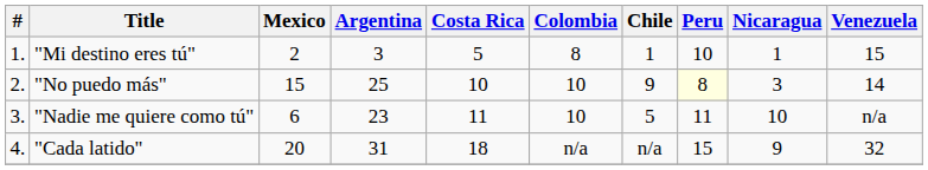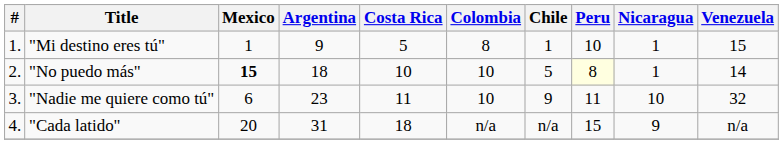 <table class="wikitable">
 <tr>
 <th>#</th>
 <th>Title</th>
 <th>Mexico</th>
 <th><a href='#'>Argentina</a></th>
 <th><a href='#'>Costa Rica</a></th>
 <th><a href='#'>Colombia</a></th>
 <th>Chile</th>
 <th><a href='#'>Peru</a></th>
 <th><a href='#'>Nicaragua</a></th>
 <th><a href='#'>Venezuela</a></th>
 </tr>
 <tr>
 <td>1.</td>
 <td>"Mi destino eres tú"</td>
-<td align="center">2</td>
-<td align="center">3</td>
+<td align="center">1</td>
+<td align="center">9</td>
 <td align="center">5</td>
 <td align="center">8</td>
 <td align="center">1</td>
 <td align="center">10</td>
 <td align="center">1</td>
 <td align="center">15</td>
 </tr>
 <tr>
 <td>2.</td>
 <td>"No puedo más"</td>
-<td align="center">15</td>
-<td align="center">25</td>
+<td align="center"><strong>15</strong></td>
+<td align="center">18</td>
 <td align="center">10</td>
 <td align="center">10</td>
-<td align="center">9</td>
+<td align="center">5</td>
 <td align="center" style="background: lightyellow;">8</td>
-<td align="center">3</td>
+<td align="center">1</td>
 <td align="center">14</td>
 </tr>
 <tr>
 <td>3.</td>
 <td>"Nadie me quiere como tú"</td>
 <td align="center">6</td>
 <td align="center">23</td>
 <td align="center">11</td>
 <td align="center">10</td>
-<td align="center">5</td>
+<td align="center">9</td>
 <td align="center">11</td>
 <td align="center">10</td>
-<td align="center">n/a</td>
+<td align="center">32</td>
 </tr>
 <tr>
 <td>4.</td>
 <td>"Cada latido"</td>
 <td align="center">20</td>
 <td align="center">31</td>
 <td align="center">18</td>
 <td align="center">n/a</td>
 <td align="center">n/a</td>
 <td align="center">15</td>
 <td align="center">9</td>
-<td align="center">32</td>
+<td align="center">n/a</td>
 </tr>
 <tr>
 </tr>
 </table>
